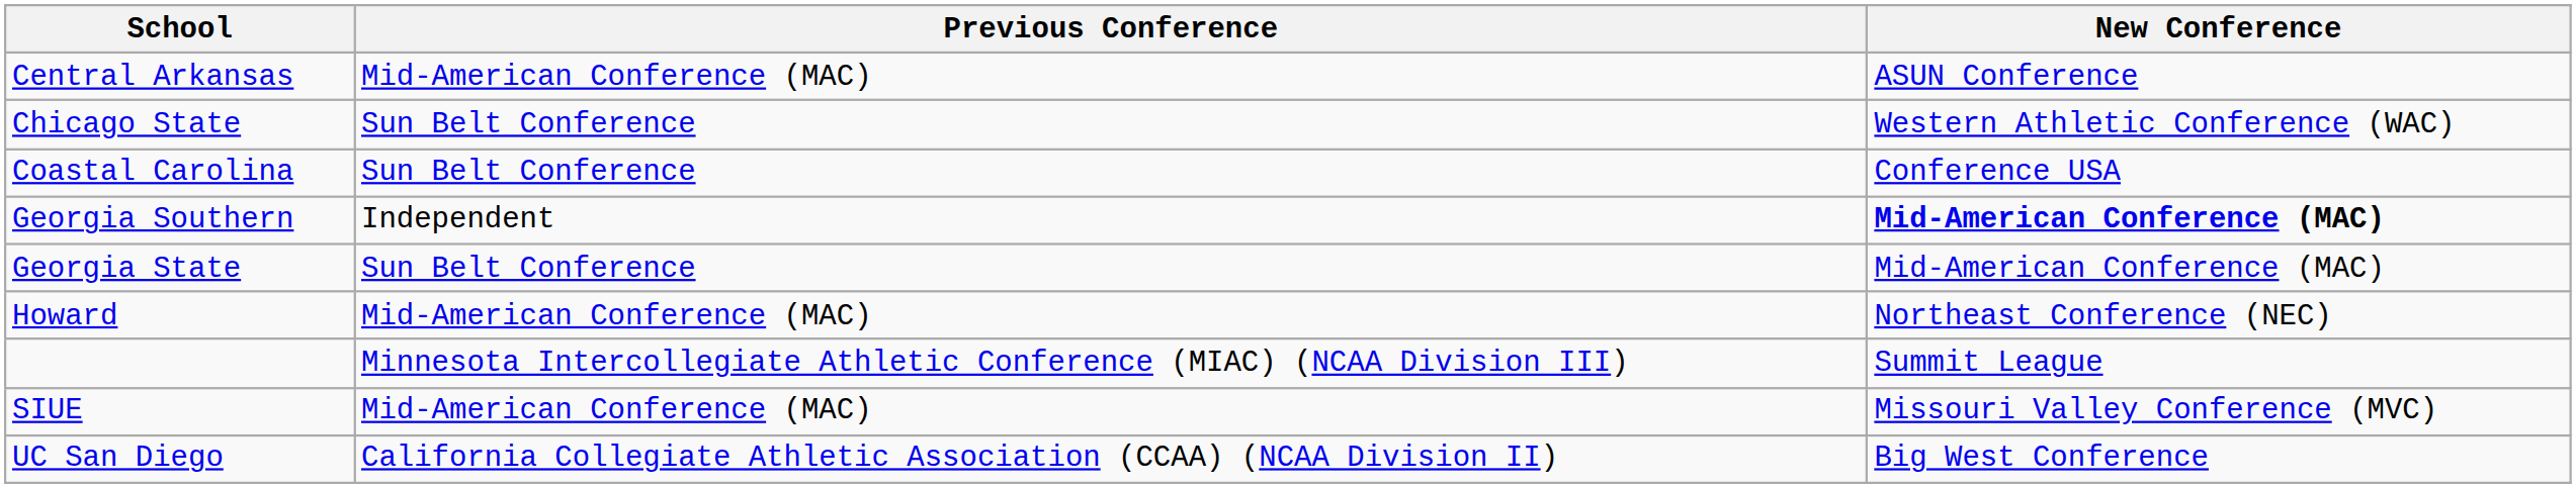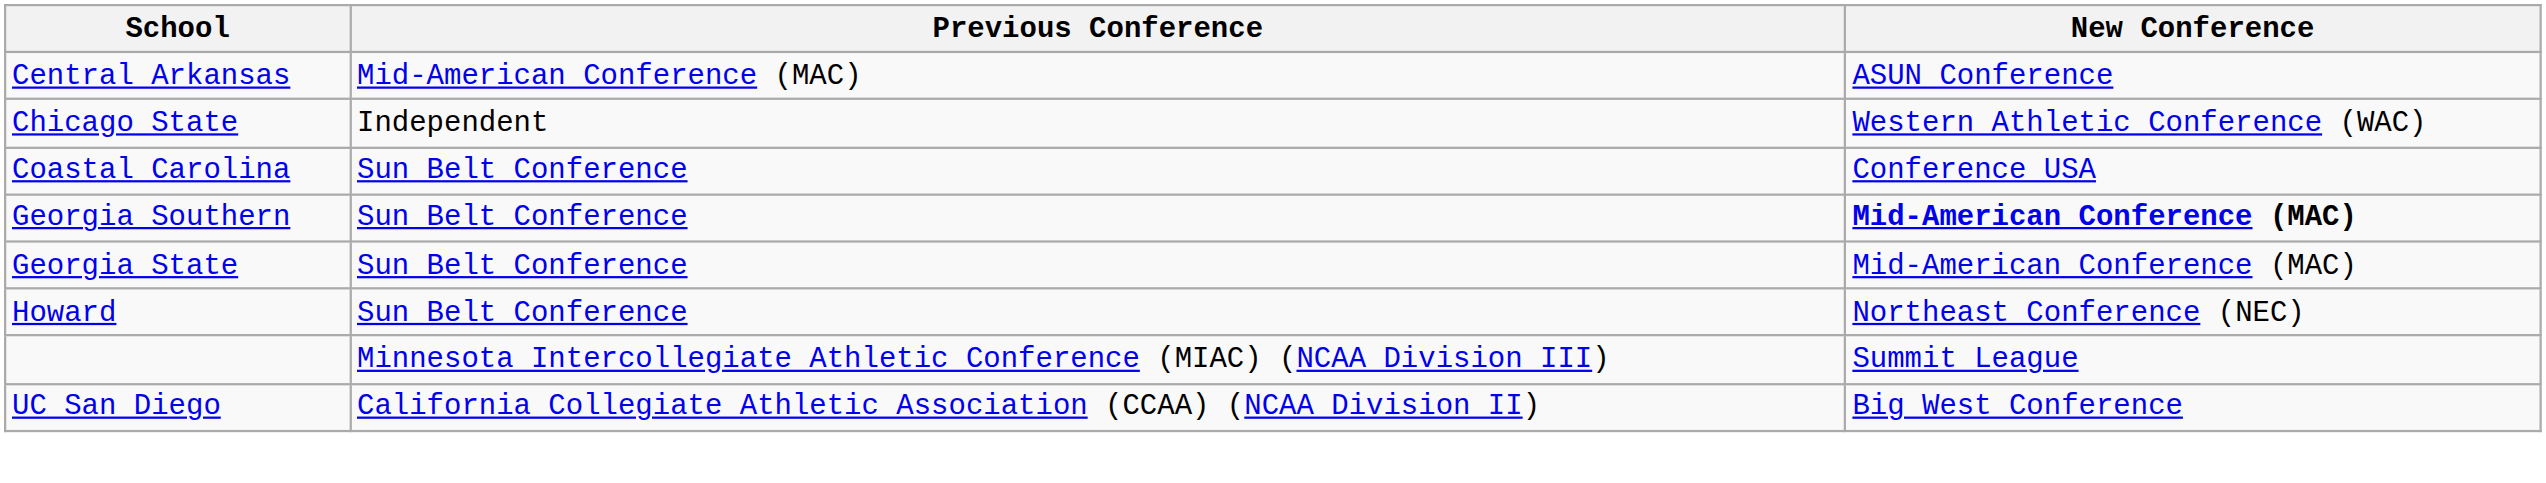 <table class="wikitable sortable" style="width:90%; font-size:100%; text-align:left;">
 <tr>
 <th>School</th>
 <th>Previous Conference</th>
 <th>New Conference</th>
 </tr>
 <tr>
 <td><a href='#'>Central Arkansas</a></td>
 <td><a href='#'>Mid-American Conference</a> (MAC)</td>
 <td><a href='#'>ASUN Conference</a></td>
 </tr>
 <tr>
 <td><a href='#'>Chicago State</a></td>
-<td><a href='#'>Sun Belt Conference</a></td>
+<td>Independent</td>
 <td><a href='#'>Western Athletic Conference</a> (WAC)</td>
 </tr>
 <tr>
 <td><a href='#'>Coastal Carolina</a></td>
 <td><a href='#'>Sun Belt Conference</a></td>
 <td><a href='#'>Conference USA</a></td>
 </tr>
 <tr>
 <td><a href='#'>Georgia Southern</a></td>
-<td>Independent</td>
+<td><a href='#'>Sun Belt Conference</a></td>
 <td><strong><a href='#'>Mid-American Conference</a> (MAC)</strong></td>
 </tr>
 <tr>
 <td><a href='#'>Georgia State</a></td>
 <td><a href='#'>Sun Belt Conference</a></td>
 <td><a href='#'>Mid-American Conference</a> (MAC)</td>
 </tr>
 <tr>
 <td><a href='#'>Howard</a></td>
-<td><a href='#'>Mid-American Conference</a> (MAC)</td>
+<td><a href='#'>Sun Belt Conference</a></td>
 <td><a href='#'>Northeast Conference</a> (NEC)</td>
 </tr>
 <tr>
 <td></td>
 <td><a href='#'>Minnesota Intercollegiate Athletic Conference</a> (MIAC) (<a href='#'>NCAA Division III</a>)</td>
 <td><a href='#'>Summit League</a></td>
 </tr>
 <tr>
-<td><a href='#'>SIUE</a></td>
-<td><a href='#'>Mid-American Conference</a> (MAC)</td>
-<td><a href='#'>Missouri Valley Conference</a> (MVC)</td>
-</tr>
-<tr>
 <td><a href='#'>UC San Diego</a></td>
 <td><a href='#'>California Collegiate Athletic Association</a> (CCAA) (<a href='#'>NCAA Division II</a>)</td>
 <td><a href='#'>Big West Conference</a></td>
 </tr>
 </table>
